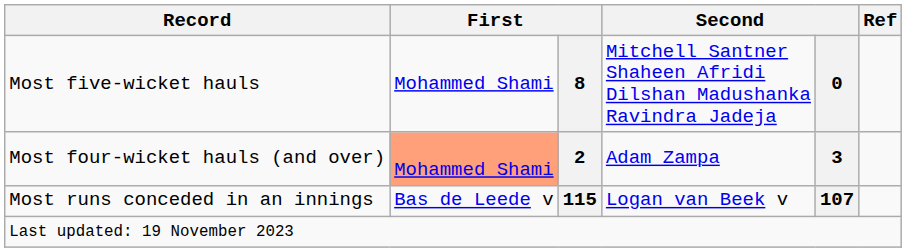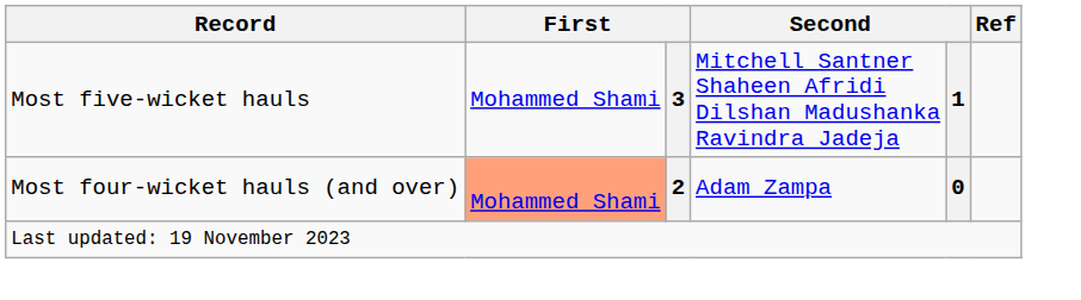 <table class="wikitable">
 <tr>
 <th>Record</th>
 <th colspan="2">First</th>
 <th colspan="2">Second</th>
 <th>Ref</th>
 </tr>
 <tr>
 <td>Most five-wicket hauls</td>
 <td> <a href='#'>Mohammed Shami</a></td>
-<th>8</th>
+<th>3</th>
 <td> <a href='#'>Mitchell Santner</a> <br>  <a href='#'>Shaheen Afridi</a> <br>  <a href='#'>Dilshan Madushanka</a> <br>  <a href='#'>Ravindra Jadeja</a></td>
-<th>0</th>
+<th>1</th>
 <td></td>
 </tr>
 <tr>
 <td>Most four-wicket hauls (and over)</td>
 <td style="background: lightsalmon;"><br> <a href='#'>Mohammed Shami</a></td>
 <th>2</th>
 <td> <a href='#'>Adam Zampa</a></td>
-<th>3</th>
-<td></td>
-</tr>
-<tr>
-<td>Most runs conceded in an innings</td>
-<td> <a href='#'>Bas de Leede</a> v </td>
-<th>115</th>
-<td> <a href='#'>Logan van Beek</a> v </td>
-<th>107</th>
+<th>0</th>
 <td></td>
 </tr>
 <tr>
 <td colspan="6"><small>Last updated: 19 November 2023</small></td>
 </tr>
 </table>
